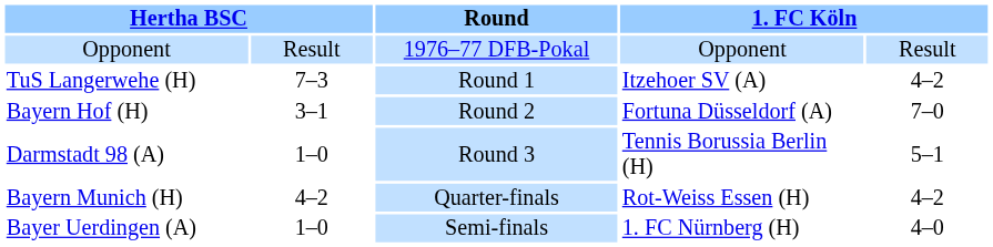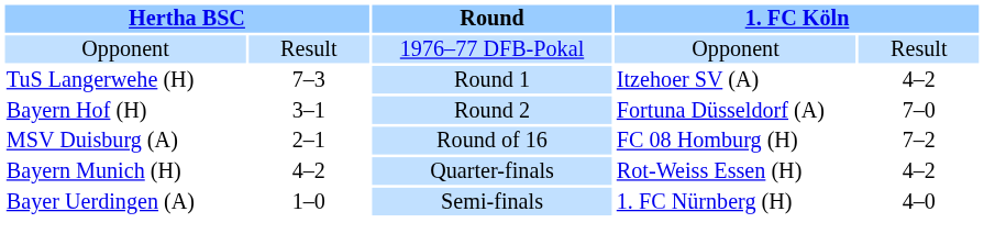 <table style="width:80%; text-align:center;">
 <tr style="vertical-align:top; background:#99CCFF;">
 <th colspan="2"><a href='#'>Hertha BSC</a></th>
 <th style="width:20%">Round</th>
 <th colspan="2"><a href='#'>1. FC Köln</a></th>
 </tr>
 <tr style="vertical-align:top; background:#C1E0FF;">
 <td style="width:20%">Opponent</td>
 <td style="width:10%">Result</td>
 <td><a href='#'>1976–77 DFB-Pokal</a></td>
 <td style="width:20%">Opponent</td>
 <td style="width:10%">Result</td>
 </tr>
 <tr>
 <td align="left"><a href='#'>TuS Langerwehe</a> (H)</td>
 <td>7–3</td>
 <td style="background:#C1E0FF;">Round 1</td>
 <td align="left"><a href='#'>Itzehoer SV</a> (A)</td>
 <td>4–2 </td>
 </tr>
 <tr>
 <td align="left"><a href='#'>Bayern Hof</a> (H)</td>
 <td>3–1</td>
 <td style="background:#C1E0FF;">Round 2</td>
 <td align="left"><a href='#'>Fortuna Düsseldorf</a> (A)</td>
 <td>7–0</td>
 </tr>
 <tr>
-<td align="left"><a href='#'>Darmstadt 98</a> (A)</td>
-<td>1–0 </td>
-<td style="background:#C1E0FF;">Round 3</td>
-<td align="left"><a href='#'>Tennis Borussia Berlin</a> (H)</td>
-<td>5–1</td>
+<td align="left"><a href='#'>MSV Duisburg</a> (A)</td>
+<td>2–1</td>
+<td style="background:#C1E0FF;">Round of 16</td>
+<td align="left"><a href='#'>FC 08 Homburg</a> (H)</td>
+<td>7–2</td>
 </tr>
 <tr>
 <td align="left"><a href='#'>Bayern Munich</a> (H)</td>
 <td>4–2 </td>
 <td style="background:#C1E0FF;">Quarter-finals</td>
 <td align="left"><a href='#'>Rot-Weiss Essen</a> (H)</td>
 <td>4–2</td>
 </tr>
 <tr>
 <td align="left"><a href='#'>Bayer Uerdingen</a> (A)</td>
 <td>1–0</td>
 <td style="background:#C1E0FF;">Semi-finals</td>
 <td align="left"><a href='#'>1. FC Nürnberg</a> (H)</td>
 <td>4–0</td>
 </tr>
 </table>
